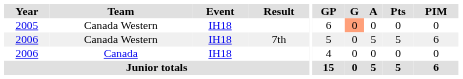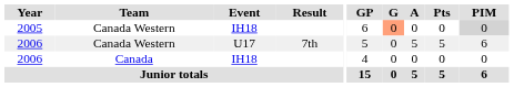 <table border="0" cellpadding="1" cellspacing="0" ID="Table3" style="text-align:center; width:40em">
 <tr ALIGN="center" bgcolor="#e0e0e0">
 <th>Year</th>
 <th>Team</th>
 <th>Event</th>
 <th>Result</th>
 <th rowspan="99" bgcolor="#ffffff"></th>
 <th>GP</th>
 <th>G</th>
 <th>A</th>
 <th>Pts</th>
 <th>PIM</th>
 </tr>
 <tr>
 <td><a href='#'>2005</a></td>
 <td>Canada Western</td>
 <td><a href='#'>IH18</a></td>
 <td></td>
 <td>6</td>
 <td style="background: lightsalmon;">0</td>
 <td>0</td>
 <td>0</td>
-<td>0</td>
+<td style="background: lightgrey;">0</td>
 </tr>
 <tr bgcolor="#f0f0f0">
 <td><a href='#'>2006</a></td>
 <td>Canada Western</td>
-<td><a href='#'>IH18</a></td>
+<td>U17</td>
 <td>7th</td>
 <td>5</td>
 <td>0</td>
 <td>5</td>
 <td>5</td>
 <td>6</td>
 </tr>
 <tr>
 <td><a href='#'>2006</a></td>
 <td><a href='#'>Canada</a></td>
 <td><a href='#'>IH18</a></td>
 <td></td>
 <td>4</td>
 <td>0</td>
 <td>0</td>
 <td>0</td>
 <td>0</td>
 </tr>
 <tr bgcolor="#e0e0e0">
 <th colspan="4">Junior totals</th>
 <th>15</th>
 <th>0</th>
 <th>5</th>
 <th>5</th>
 <th>6</th>
 </tr>
 </table>
